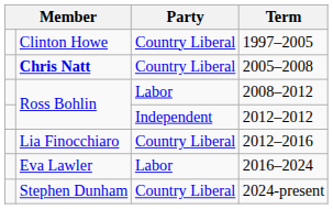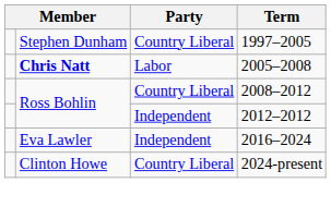 <table class="wikitable">
 <tr>
 <th colspan="2">Member</th>
 <th>Party</th>
 <th>Term</th>
 </tr>
 <tr>
 <td> </td>
-<td><a href='#'>Clinton Howe</a></td>
+<td><a href='#'>Stephen Dunham</a></td>
 <td><a href='#'>Country Liberal</a></td>
 <td>1997–2005</td>
 </tr>
 <tr>
 <td> </td>
 <td><strong><a href='#'>Chris Natt</a></strong></td>
-<td><a href='#'>Country Liberal</a></td>
+<td><a href='#'>Labor</a></td>
 <td>2005–2008</td>
 </tr>
 <tr>
 <td> </td>
 <td rowspan="2"><a href='#'>Ross Bohlin</a></td>
-<td><a href='#'>Labor</a></td>
+<td><a href='#'>Country Liberal</a></td>
 <td>2008–2012</td>
 </tr>
 <tr>
 <td> </td>
 <td><a href='#'>Independent</a></td>
 <td>2012–2012</td>
 </tr>
 <tr>
 <td> </td>
-<td><a href='#'>Lia Finocchiaro</a></td>
-<td><a href='#'>Country Liberal</a></td>
-<td>2012–2016</td>
-</tr>
-<tr>
-<td> </td>
 <td><a href='#'>Eva Lawler</a></td>
-<td><a href='#'>Labor</a></td>
+<td><a href='#'>Independent</a></td>
 <td>2016–2024</td>
 </tr>
 <tr>
 <td> </td>
-<td><a href='#'>Stephen Dunham</a></td>
+<td><a href='#'>Clinton Howe</a></td>
 <td><a href='#'>Country Liberal</a></td>
 <td>2024-present</td>
 </tr>
 </table>
